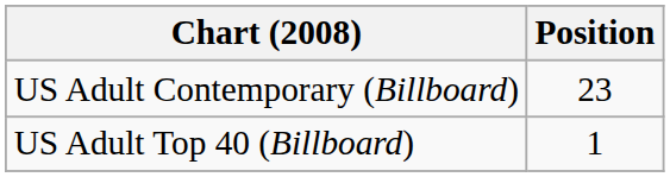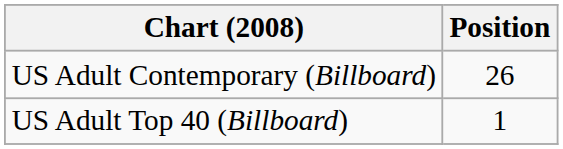 <table class="wikitable sortable">
 <tr>
 <th>Chart (2008)</th>
 <th>Position</th>
 </tr>
 <tr>
 <td>US Adult Contemporary (<em>Billboard</em>)</td>
-<td style="text-align:center;">23</td>
+<td style="text-align:center;">26</td>
 </tr>
 <tr>
 <td>US Adult Top 40 (<em>Billboard</em>)</td>
 <td style="text-align:center;">1</td>
 </tr>
 </table>
